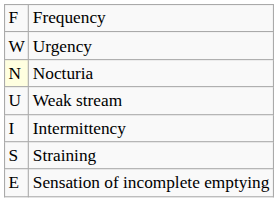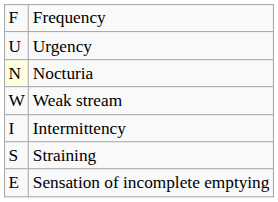 <table class="wikitable">
 <tr>
 <td>F</td>
 <td>Frequency</td>
 </tr>
 <tr>
-<td>W</td>
+<td>U</td>
 <td>Urgency</td>
 </tr>
 <tr>
 <td style="background: lightyellow;">N</td>
 <td>Nocturia</td>
 </tr>
 <tr>
-<td>U</td>
+<td>W</td>
 <td>Weak stream</td>
 </tr>
 <tr>
 <td>I</td>
 <td>Intermittency</td>
 </tr>
 <tr>
 <td>S</td>
 <td>Straining</td>
 </tr>
 <tr>
 <td>E</td>
 <td>Sensation of incomplete emptying</td>
 </tr>
 </table>
